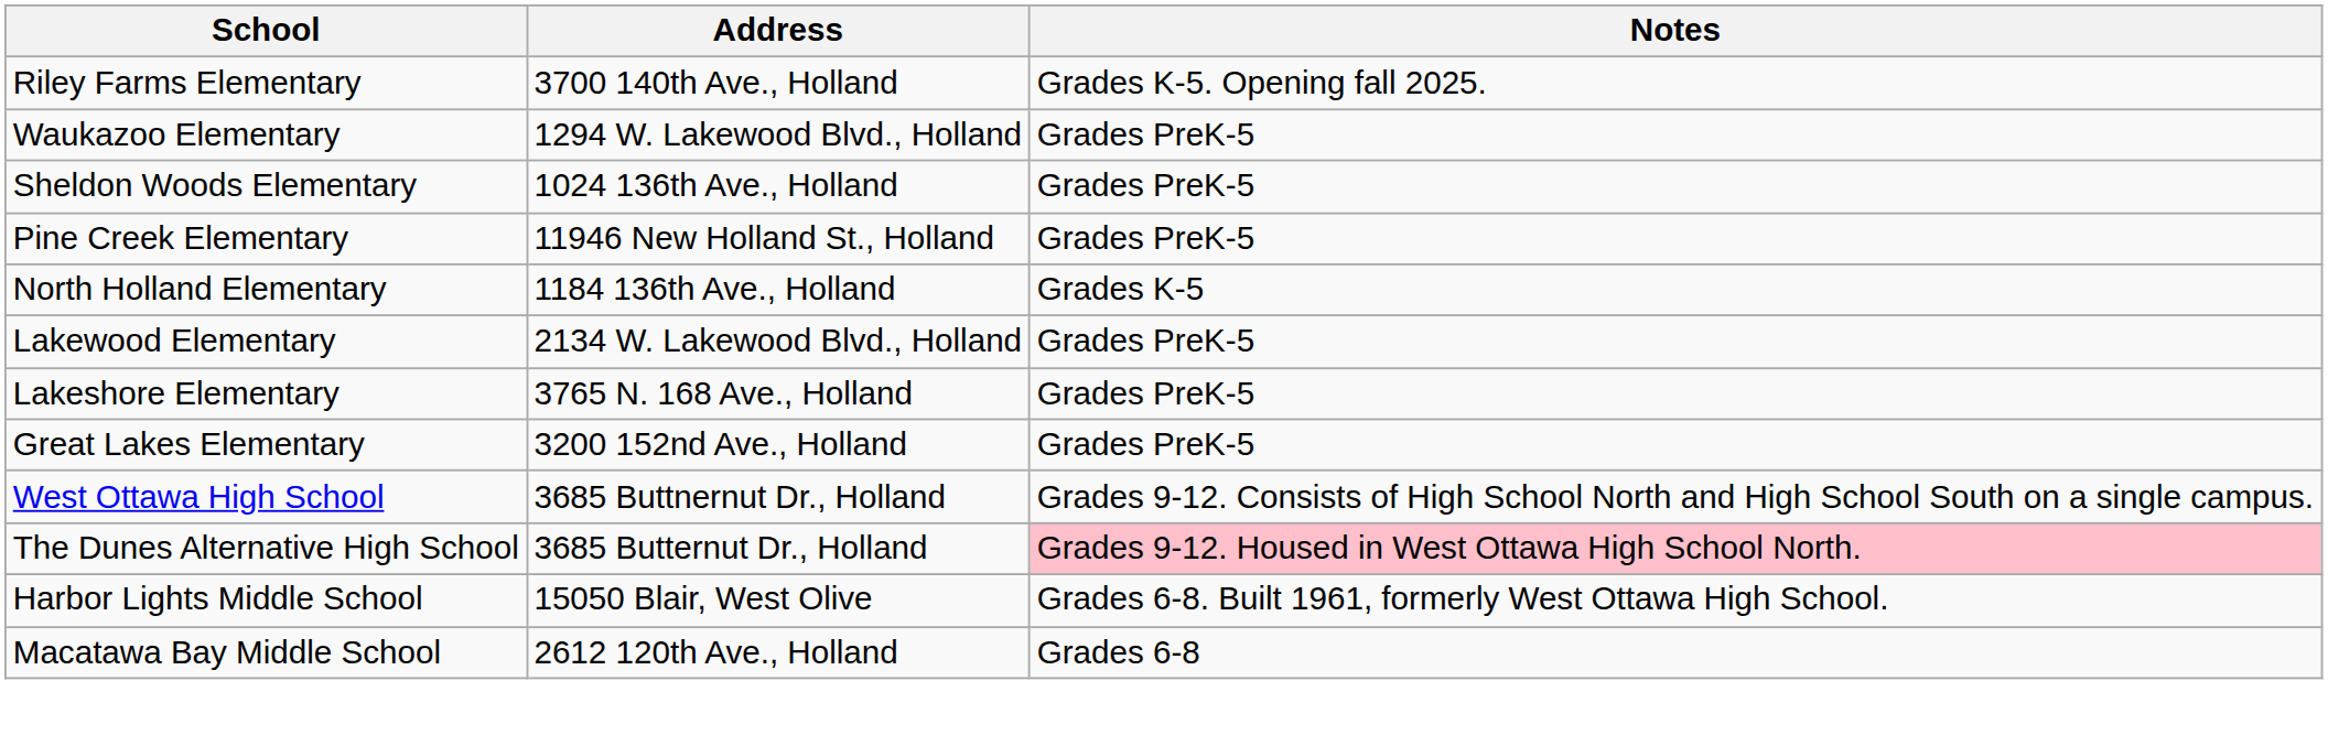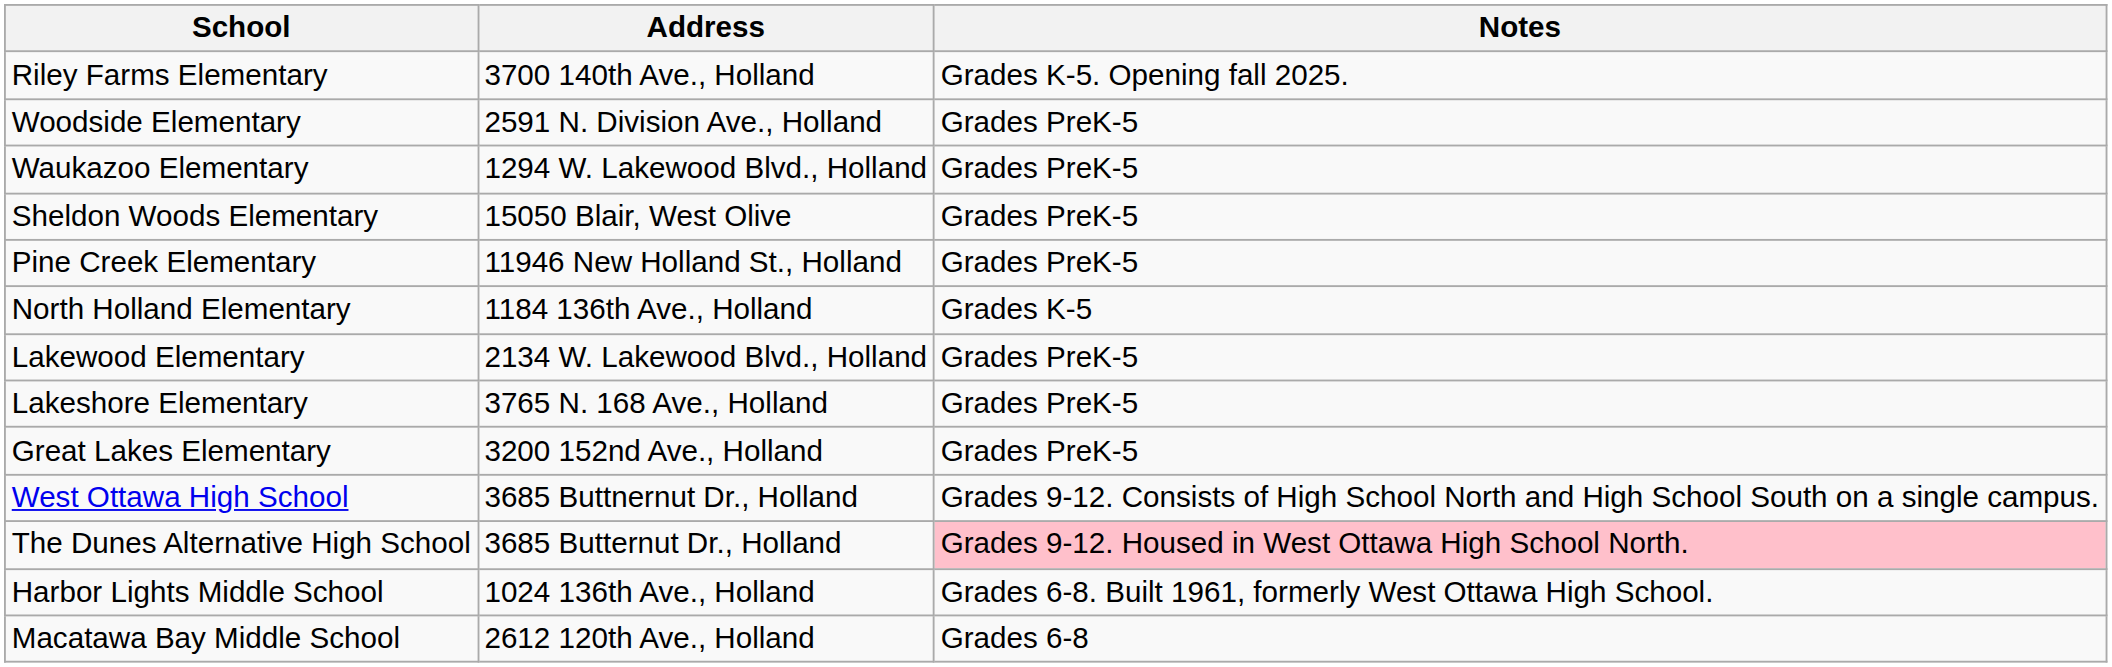 <table class="wikitable">
 <tr>
 <th>School</th>
 <th>Address</th>
 <th>Notes</th>
 </tr>
 <tr>
 <td>Riley Farms Elementary</td>
 <td>3700 140th Ave., Holland</td>
 <td>Grades K-5. Opening fall 2025.</td>
 </tr>
 <tr>
+<td>Woodside Elementary</td>
+<td>2591 N. Division Ave., Holland</td>
+<td>Grades PreK-5</td>
+</tr>
+<tr>
 <td>Waukazoo Elementary</td>
 <td>1294 W. Lakewood Blvd., Holland</td>
 <td>Grades PreK-5</td>
 </tr>
 <tr>
 <td>Sheldon Woods Elementary</td>
-<td>1024 136th Ave., Holland</td>
+<td>15050 Blair, West Olive</td>
 <td>Grades PreK-5</td>
 </tr>
 <tr>
 <td>Pine Creek Elementary</td>
 <td>11946 New Holland St., Holland</td>
 <td>Grades PreK-5</td>
 </tr>
 <tr>
 <td>North Holland Elementary</td>
 <td>1184 136th Ave., Holland</td>
 <td>Grades K-5</td>
 </tr>
 <tr>
 <td>Lakewood Elementary</td>
 <td>2134 W. Lakewood Blvd., Holland</td>
 <td>Grades PreK-5</td>
 </tr>
 <tr>
 <td>Lakeshore Elementary</td>
 <td>3765 N. 168 Ave., Holland</td>
 <td>Grades PreK-5</td>
 </tr>
 <tr>
 <td>Great Lakes Elementary</td>
 <td>3200 152nd Ave., Holland</td>
 <td>Grades PreK-5</td>
 </tr>
 <tr>
 <td><a href='#'>West Ottawa High School</a></td>
 <td>3685 Buttnernut Dr., Holland</td>
 <td>Grades 9-12. Consists of High School North and High School South on a single campus.</td>
 </tr>
 <tr>
 <td>The Dunes Alternative High School</td>
 <td>3685 Butternut Dr., Holland</td>
 <td style="background: pink;">Grades 9-12. Housed in West Ottawa High School North.</td>
 </tr>
 <tr>
 <td>Harbor Lights Middle School</td>
-<td>15050 Blair, West Olive</td>
+<td>1024 136th Ave., Holland</td>
 <td>Grades 6-8. Built 1961, formerly West Ottawa High School.</td>
 </tr>
 <tr>
 <td>Macatawa Bay Middle School</td>
 <td>2612 120th Ave., Holland</td>
 <td>Grades 6-8</td>
 </tr>
 </table>
